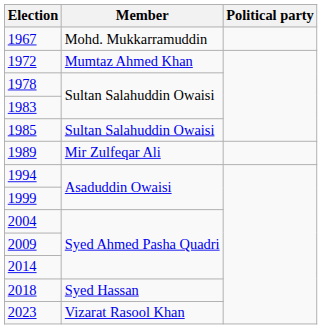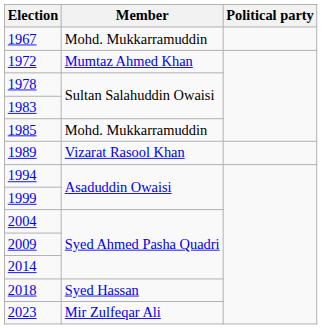 <table class="wikitable sortable">
 <tr>
 <th>Election</th>
 <th>Member</th>
 <th colspan="2">Political party</th>
 </tr>
 <tr>
 <td><a href='#'>1967</a></td>
 <td>Mohd. Mukkarramuddin</td>
 <td></td>
 </tr>
 <tr>
 <td><a href='#'>1972</a></td>
 <td><a href='#'>Mumtaz Ahmed Khan</a></td>
 </tr>
 <tr>
 <td><a href='#'>1978</a></td>
 <td ! rowspan=2>Sultan Salahuddin Owaisi</td>
 </tr>
 <tr>
 <td><a href='#'>1983</a></td>
 </tr>
 <tr>
 <td><a href='#'>1985</a></td>
-<td><a href='#'>Sultan Salahuddin Owaisi</a></td>
+<td>Mohd. Mukkarramuddin</td>
 </tr>
 <tr>
 <td><a href='#'>1989</a></td>
-<td><a href='#'>Mir Zulfeqar Ali</a></td>
+<td><a href='#'> Vizarat Rasool Khan</a></td>
 <td></td>
 </tr>
 <tr>
 <td><a href='#'>1994</a></td>
 <td ! rowspan=2><a href='#'>Asaduddin Owaisi</a></td>
 </tr>
 <tr>
 <td><a href='#'>1999</a></td>
 </tr>
 <tr>
 <td><a href='#'>2004</a></td>
 <td ! rowspan=3><a href='#'>Syed Ahmed Pasha Quadri</a></td>
 </tr>
 <tr>
 <td><a href='#'>2009</a></td>
 </tr>
 <tr>
 <td><a href='#'>2014</a></td>
 </tr>
 <tr>
 <td><a href='#'>2018</a></td>
 <td><a href='#'>Syed Hassan</a></td>
 </tr>
 <tr>
 <td><a href='#'>2023</a></td>
-<td><a href='#'> Vizarat Rasool Khan</a></td>
+<td><a href='#'>Mir Zulfeqar Ali</a></td>
 </tr>
 </table>
